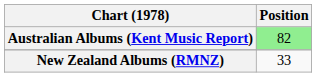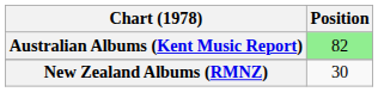 <table class="wikitable sortable plainrowheaders">
 <tr>
 <th scope="col">Chart (1978)</th>
 <th scope="col">Position</th>
 </tr>
 <tr>
 <th scope="row">Australian Albums (<a href='#'>Kent Music Report</a>)</th>
 <td align="center" style="background: lightgreen;">82</td>
 </tr>
 <tr>
 </tr>
 <tr>
 <th scope="row">New Zealand Albums (<a href='#'>RMNZ</a>)</th>
-<td align="center">33</td>
+<td align="center">30</td>
 </tr>
 </table>
